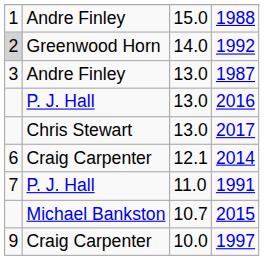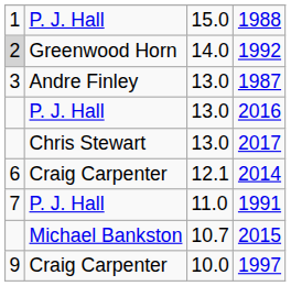 <table class="wikitable">
 <tr>
 </tr>
 <tr>
 <td>1</td>
-<td>Andre Finley</td>
+<td><a href='#'>P. J. Hall</a></td>
 <td>15.0</td>
 <td><a href='#'>1988</a></td>
 </tr>
 <tr>
 <td style="background: lightgrey;">2</td>
 <td>Greenwood Horn</td>
 <td>14.0</td>
 <td><a href='#'>1992</a></td>
 </tr>
 <tr>
 <td>3</td>
 <td>Andre Finley</td>
 <td>13.0</td>
 <td><a href='#'>1987</a></td>
 </tr>
 <tr>
 <td></td>
 <td><a href='#'>P. J. Hall</a></td>
 <td>13.0</td>
 <td><a href='#'>2016</a></td>
 </tr>
 <tr>
 <td></td>
 <td>Chris Stewart</td>
 <td>13.0</td>
 <td><a href='#'>2017</a></td>
 </tr>
 <tr>
 <td>6</td>
 <td>Craig Carpenter</td>
 <td>12.1</td>
 <td><a href='#'>2014</a></td>
 </tr>
 <tr>
 <td>7</td>
 <td><a href='#'>P. J. Hall</a></td>
 <td>11.0</td>
 <td><a href='#'>1991</a></td>
 </tr>
 <tr>
 <td></td>
 <td><a href='#'>Michael Bankston</a></td>
 <td>10.7</td>
 <td><a href='#'>2015</a></td>
 </tr>
 <tr>
 <td>9</td>
 <td>Craig Carpenter</td>
 <td>10.0</td>
 <td><a href='#'>1997</a></td>
 </tr>
 </table>
